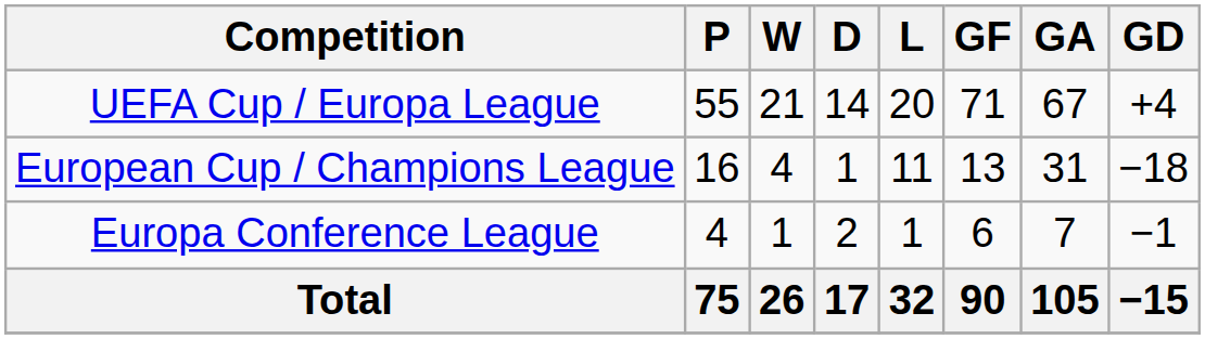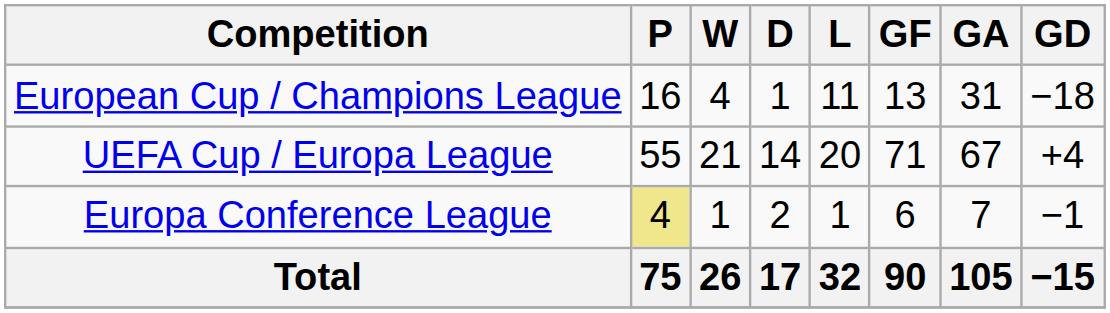 <table class="wikitable sortable" style="text-align:center">
 <tr>
 <th>Competition</th>
 <th>P</th>
 <th>W</th>
 <th>D</th>
 <th>L</th>
 <th>GF</th>
 <th>GA</th>
 <th>GD</th>
 </tr>
 <tr>
+<td><a href='#'>European Cup / Champions League</a></td>
+<td>16</td>
+<td>4</td>
+<td>1</td>
+<td>11</td>
+<td>13</td>
+<td>31</td>
+<td>−18</td>
+</tr>
+<tr>
 <td><a href='#'>UEFA Cup / Europa League</a></td>
 <td>55</td>
 <td>21</td>
 <td>14</td>
 <td>20</td>
 <td>71</td>
 <td>67</td>
 <td>+4</td>
 </tr>
 <tr>
-<td><a href='#'>European Cup / Champions League</a></td>
-<td>16</td>
-<td>4</td>
-<td>1</td>
-<td>11</td>
-<td>13</td>
-<td>31</td>
-<td>−18</td>
-</tr>
-<tr>
 <td><a href='#'>Europa Conference League</a></td>
-<td>4</td>
+<td style="background: khaki;">4</td>
 <td>1</td>
 <td>2</td>
 <td>1</td>
 <td>6</td>
 <td>7</td>
 <td>−1</td>
 </tr>
 <tr>
 <th><strong>Total</strong></th>
 <th><strong>75</strong></th>
 <th><strong>26</strong></th>
 <th><strong>17</strong></th>
 <th><strong>32</strong></th>
 <th><strong>90</strong></th>
 <th><strong>105</strong></th>
 <th><strong>−15</strong></th>
 </tr>
 <tr>
 </tr>
 </table>
